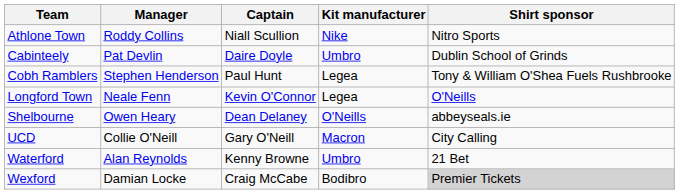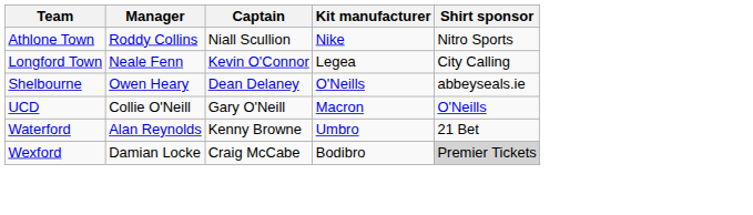 <table class="wikitable sortable" style="text-align: left;">
 <tr>
 <th>Team</th>
 <th>Manager</th>
 <th>Captain</th>
 <th>Kit manufacturer</th>
 <th>Shirt sponsor</th>
 </tr>
 <tr>
 <td><a href='#'>Athlone Town</a></td>
 <td> <a href='#'>Roddy Collins</a></td>
 <td> Niall Scullion</td>
 <td><a href='#'>Nike</a></td>
 <td>Nitro Sports</td>
 </tr>
 <tr>
-<td><a href='#'>Cabinteely</a></td>
-<td> <a href='#'>Pat Devlin</a></td>
-<td><a href='#'>Daire Doyle</a></td>
-<td><a href='#'>Umbro</a></td>
-<td>Dublin School of Grinds</td>
-</tr>
-<tr>
-<td><a href='#'>Cobh Ramblers</a></td>
-<td> <a href='#'>Stephen Henderson</a></td>
-<td>Paul Hunt</td>
-<td>Legea</td>
-<td>Tony & William O'Shea Fuels Rushbrooke</td>
-</tr>
-<tr>
 <td><a href='#'>Longford Town</a></td>
 <td> <a href='#'>Neale Fenn</a></td>
 <td> <a href='#'>Kevin O'Connor</a></td>
 <td>Legea</td>
-<td><a href='#'>O'Neills</a></td>
+<td>City Calling</td>
 </tr>
 <tr>
 <td><a href='#'>Shelbourne</a></td>
 <td> <a href='#'>Owen Heary</a></td>
 <td> <a href='#'>Dean Delaney</a></td>
 <td><a href='#'>O'Neills</a></td>
 <td>abbeyseals.ie</td>
 </tr>
 <tr>
 <td><a href='#'>UCD</a></td>
 <td> Collie O'Neill</td>
 <td> Gary O'Neill</td>
 <td><a href='#'>Macron</a></td>
-<td>City Calling</td>
+<td><a href='#'>O'Neills</a></td>
 </tr>
 <tr>
 <td><a href='#'>Waterford</a></td>
 <td> <a href='#'>Alan Reynolds</a></td>
 <td> Kenny Browne</td>
 <td><a href='#'>Umbro</a></td>
 <td>21 Bet</td>
 </tr>
 <tr>
 <td><a href='#'>Wexford</a></td>
 <td> Damian Locke</td>
 <td> Craig McCabe</td>
 <td>Bodibro</td>
 <td style="background: lightgrey;">Premier Tickets</td>
 </tr>
 </table>
